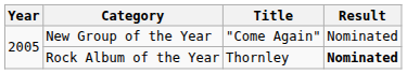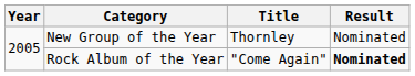 <table class="wikitable">
 <tr>
 <th>Year</th>
 <th>Category</th>
 <th>Title</th>
 <th>Result</th>
 </tr>
 <tr>
 <td rowspan="2">2005</td>
 <td>New Group of the Year</td>
-<td>"Come Again"</td>
+<td>Thornley</td>
 <td>Nominated</td>
 </tr>
 <tr>
 <td>Rock Album of the Year</td>
-<td>Thornley</td>
+<td>"Come Again"</td>
 <td><strong>Nominated</strong></td>
 </tr>
 </table>
